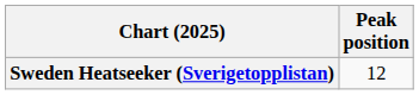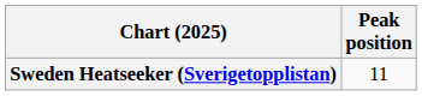 <table class="wikitable plainrowheaders" style="text-align:center">
 <tr>
 <th>Chart (2025)</th>
 <th>Peak<br>position</th>
 </tr>
 <tr>
 <th scope="row">Sweden Heatseeker (<a href='#'>Sverigetopplistan</a>)</th>
-<td>12</td>
+<td>11</td>
 </tr>
 </table>
